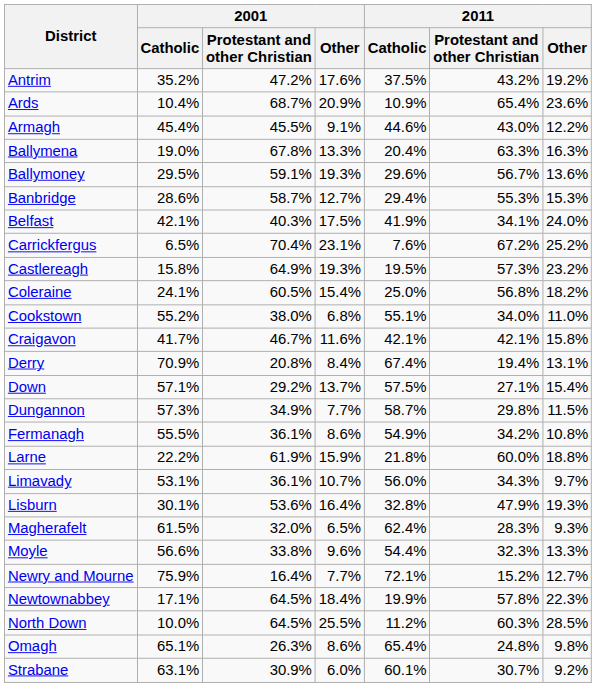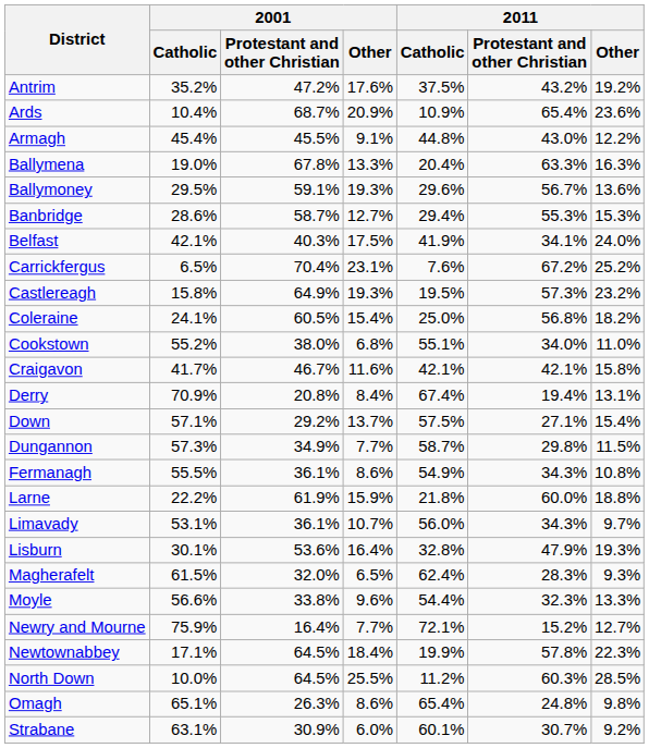 <table class="wikitable sortable" style="text-align:right">
 <tr>
 <th rowspan="2">District</th>
 <th colspan="3">2001</th>
 <th colspan="3">2011</th>
 </tr>
 <tr>
 <th>Catholic</th>
 <th>Protestant and<br>other Christian</th>
 <th>Other</th>
 <th>Catholic</th>
 <th>Protestant and<br>other Christian</th>
 <th>Other</th>
 </tr>
 <tr>
 <td style="text-align:left"><a href='#'>Antrim</a></td>
 <td>35.2%</td>
 <td>47.2%</td>
 <td>17.6%</td>
 <td>37.5%</td>
 <td>43.2%</td>
 <td>19.2%</td>
 </tr>
 <tr>
 <td style="text-align:left"><a href='#'>Ards</a></td>
 <td>10.4%</td>
 <td>68.7%</td>
 <td>20.9%</td>
 <td>10.9%</td>
 <td>65.4%</td>
 <td>23.6%</td>
 </tr>
 <tr>
 <td style="text-align:left"><a href='#'>Armagh</a></td>
 <td>45.4%</td>
 <td>45.5%</td>
 <td>9.1%</td>
-<td>44.6%</td>
+<td>44.8%</td>
 <td>43.0%</td>
 <td>12.2%</td>
 </tr>
 <tr>
 <td style="text-align:left"><a href='#'>Ballymena</a></td>
 <td>19.0%</td>
 <td>67.8%</td>
 <td>13.3%</td>
 <td>20.4%</td>
 <td>63.3%</td>
 <td>16.3%</td>
 </tr>
 <tr>
 <td style="text-align:left"><a href='#'>Ballymoney</a></td>
 <td>29.5%</td>
 <td>59.1%</td>
 <td>19.3%</td>
 <td>29.6%</td>
 <td>56.7%</td>
 <td>13.6%</td>
 </tr>
 <tr>
 <td style="text-align:left"><a href='#'>Banbridge</a></td>
 <td>28.6%</td>
 <td>58.7%</td>
 <td>12.7%</td>
 <td>29.4%</td>
 <td>55.3%</td>
 <td>15.3%</td>
 </tr>
 <tr>
 <td style="text-align:left"><a href='#'>Belfast</a></td>
 <td>42.1%</td>
 <td>40.3%</td>
 <td>17.5%</td>
 <td>41.9%</td>
 <td>34.1%</td>
 <td>24.0%</td>
 </tr>
 <tr>
 <td style="text-align:left"><a href='#'>Carrickfergus</a></td>
 <td>6.5%</td>
 <td>70.4%</td>
 <td>23.1%</td>
 <td>7.6%</td>
 <td>67.2%</td>
 <td>25.2%</td>
 </tr>
 <tr>
 <td style="text-align:left"><a href='#'>Castlereagh</a></td>
 <td>15.8%</td>
 <td>64.9%</td>
 <td>19.3%</td>
 <td>19.5%</td>
 <td>57.3%</td>
 <td>23.2%</td>
 </tr>
 <tr>
 <td style="text-align:left"><a href='#'>Coleraine</a></td>
 <td>24.1%</td>
 <td>60.5%</td>
 <td>15.4%</td>
 <td>25.0%</td>
 <td>56.8%</td>
 <td>18.2%</td>
 </tr>
 <tr>
 <td style="text-align:left"><a href='#'>Cookstown</a></td>
 <td>55.2%</td>
 <td>38.0%</td>
 <td>6.8%</td>
 <td>55.1%</td>
 <td>34.0%</td>
 <td>11.0%</td>
 </tr>
 <tr>
 <td style="text-align:left"><a href='#'>Craigavon</a></td>
 <td>41.7%</td>
 <td>46.7%</td>
 <td>11.6%</td>
 <td>42.1%</td>
 <td>42.1%</td>
 <td>15.8%</td>
 </tr>
 <tr>
 <td style="text-align:left"><a href='#'>Derry</a></td>
 <td>70.9%</td>
 <td>20.8%</td>
 <td>8.4%</td>
 <td>67.4%</td>
 <td>19.4%</td>
 <td>13.1%</td>
 </tr>
 <tr>
 <td style="text-align:left"><a href='#'>Down</a></td>
 <td>57.1%</td>
 <td>29.2%</td>
 <td>13.7%</td>
 <td>57.5%</td>
 <td>27.1%</td>
 <td>15.4%</td>
 </tr>
 <tr>
 <td style="text-align:left"><a href='#'>Dungannon</a></td>
 <td>57.3%</td>
 <td>34.9%</td>
 <td>7.7%</td>
 <td>58.7%</td>
 <td>29.8%</td>
 <td>11.5%</td>
 </tr>
 <tr>
 <td style="text-align:left"><a href='#'>Fermanagh</a></td>
 <td>55.5%</td>
 <td>36.1%</td>
 <td>8.6%</td>
 <td>54.9%</td>
-<td>34.2%</td>
+<td>34.3%</td>
 <td>10.8%</td>
 </tr>
 <tr>
 <td style="text-align:left"><a href='#'>Larne</a></td>
 <td>22.2%</td>
 <td>61.9%</td>
 <td>15.9%</td>
 <td>21.8%</td>
 <td>60.0%</td>
 <td>18.8%</td>
 </tr>
 <tr>
 <td style="text-align:left"><a href='#'>Limavady</a></td>
 <td>53.1%</td>
 <td>36.1%</td>
 <td>10.7%</td>
 <td>56.0%</td>
 <td>34.3%</td>
 <td>9.7%</td>
 </tr>
 <tr>
 <td style="text-align:left"><a href='#'>Lisburn</a></td>
 <td>30.1%</td>
 <td>53.6%</td>
 <td>16.4%</td>
 <td>32.8%</td>
 <td>47.9%</td>
 <td>19.3%</td>
 </tr>
 <tr>
 <td style="text-align:left"><a href='#'>Magherafelt</a></td>
 <td>61.5%</td>
 <td>32.0%</td>
 <td>6.5%</td>
 <td>62.4%</td>
 <td>28.3%</td>
 <td>9.3%</td>
 </tr>
 <tr>
 <td style="text-align:left"><a href='#'>Moyle</a></td>
 <td>56.6%</td>
 <td>33.8%</td>
 <td>9.6%</td>
 <td>54.4%</td>
 <td>32.3%</td>
 <td>13.3%</td>
 </tr>
 <tr>
 <td style="text-align:left"><a href='#'>Newry and Mourne</a></td>
 <td>75.9%</td>
 <td>16.4%</td>
 <td>7.7%</td>
 <td>72.1%</td>
 <td>15.2%</td>
 <td>12.7%</td>
 </tr>
 <tr>
 <td style="text-align:left"><a href='#'>Newtownabbey</a></td>
 <td>17.1%</td>
 <td>64.5%</td>
 <td>18.4%</td>
 <td>19.9%</td>
 <td>57.8%</td>
 <td>22.3%</td>
 </tr>
 <tr>
 <td style="text-align:left"><a href='#'>North Down</a></td>
 <td>10.0%</td>
 <td>64.5%</td>
 <td>25.5%</td>
 <td>11.2%</td>
 <td>60.3%</td>
 <td>28.5%</td>
 </tr>
 <tr>
 <td style="text-align:left"><a href='#'>Omagh</a></td>
 <td>65.1%</td>
 <td>26.3%</td>
 <td>8.6%</td>
 <td>65.4%</td>
 <td>24.8%</td>
 <td>9.8%</td>
 </tr>
 <tr>
 <td style="text-align:left"><a href='#'>Strabane</a></td>
 <td>63.1%</td>
 <td>30.9%</td>
 <td>6.0%</td>
 <td>60.1%</td>
 <td>30.7%</td>
 <td>9.2%</td>
 </tr>
 </table>
